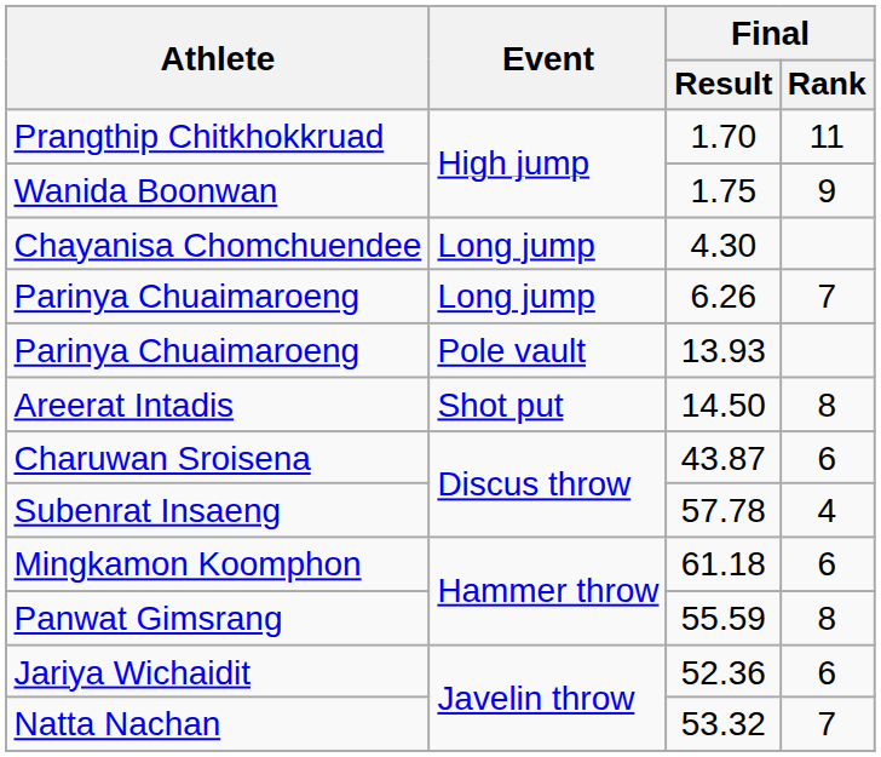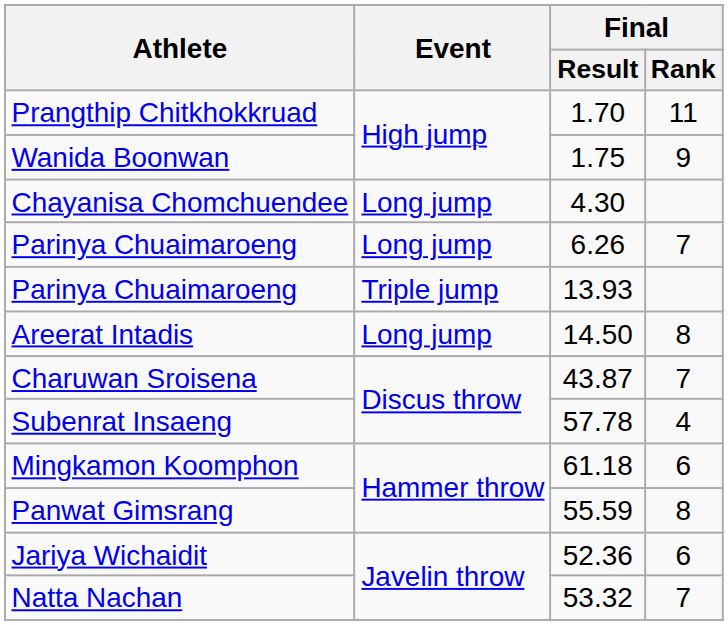 <table class="wikitable" style="font-size:90%">
 <tr>
 <th rowspan="2">Athlete</th>
 <th rowspan="2">Event</th>
 <th colspan="2">Final</th>
 </tr>
 <tr style="font-size:95%">
 <th>Result</th>
 <th>Rank</th>
 </tr>
 <tr align=center>
 <td align=left><a href='#'>Prangthip Chitkhokkruad</a></td>
 <td style="text-align:left;" rowspan="2"><a href='#'>High jump</a></td>
 <td>1.70</td>
 <td>11</td>
 </tr>
 <tr align=center>
 <td align=left><a href='#'>Wanida Boonwan</a></td>
 <td>1.75</td>
 <td>9</td>
 </tr>
 <tr align=center>
 <td align=left><a href='#'>Chayanisa Chomchuendee</a></td>
 <td style="text-align:left;"><a href='#'>Long jump</a></td>
 <td>4.30</td>
 <td></td>
 </tr>
 <tr align=center>
 <td align=left><a href='#'>Parinya Chuaimaroeng</a></td>
 <td style="text-align:left;"><a href='#'>Long jump</a></td>
 <td>6.26</td>
 <td>7</td>
 </tr>
 <tr align=center>
 <td align=left><a href='#'>Parinya Chuaimaroeng</a></td>
-<td style="text-align:left;"><a href='#'>Pole vault</a></td>
+<td style="text-align:left;"><a href='#'>Triple jump</a></td>
 <td>13.93</td>
 <td></td>
 </tr>
 <tr align=center>
 <td align=left><a href='#'>Areerat Intadis</a></td>
-<td style="text-align:left;"><a href='#'>Shot put</a></td>
+<td style="text-align:left;"><a href='#'>Long jump</a></td>
 <td>14.50</td>
 <td>8</td>
 </tr>
 <tr align=center>
 <td align=left><a href='#'>Charuwan Sroisena</a></td>
 <td style="text-align:left;" rowspan="2"><a href='#'>Discus throw</a></td>
 <td>43.87</td>
-<td>6</td>
+<td>7</td>
 </tr>
 <tr align=center>
 <td align=left><a href='#'>Subenrat Insaeng</a></td>
 <td>57.78</td>
 <td>4</td>
 </tr>
 <tr align=center>
 <td align=left><a href='#'>Mingkamon Koomphon</a></td>
 <td style="text-align:left;" rowspan="2"><a href='#'>Hammer throw</a></td>
 <td>61.18</td>
 <td>6</td>
 </tr>
 <tr align=center>
 <td align=left><a href='#'>Panwat Gimsrang</a></td>
 <td>55.59</td>
 <td>8</td>
 </tr>
 <tr align=center>
 <td align=left><a href='#'>Jariya Wichaidit</a></td>
 <td style="text-align:left;" rowspan="2"><a href='#'>Javelin throw</a></td>
 <td>52.36</td>
 <td>6</td>
 </tr>
 <tr align=center>
 <td align=left><a href='#'>Natta Nachan</a></td>
 <td>53.32</td>
 <td>7</td>
 </tr>
 </table>
